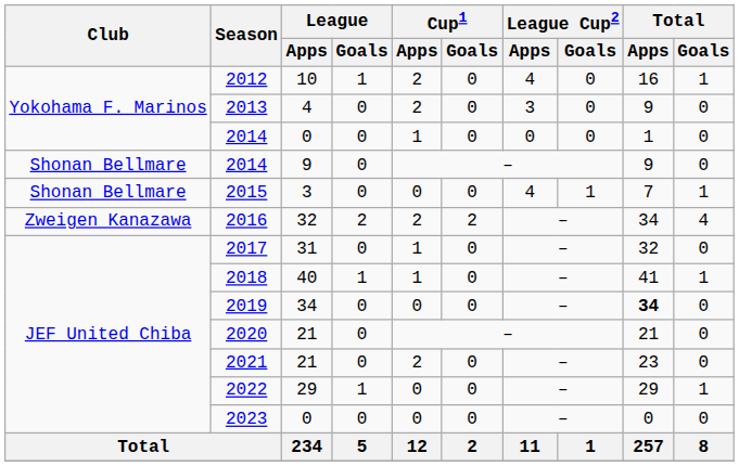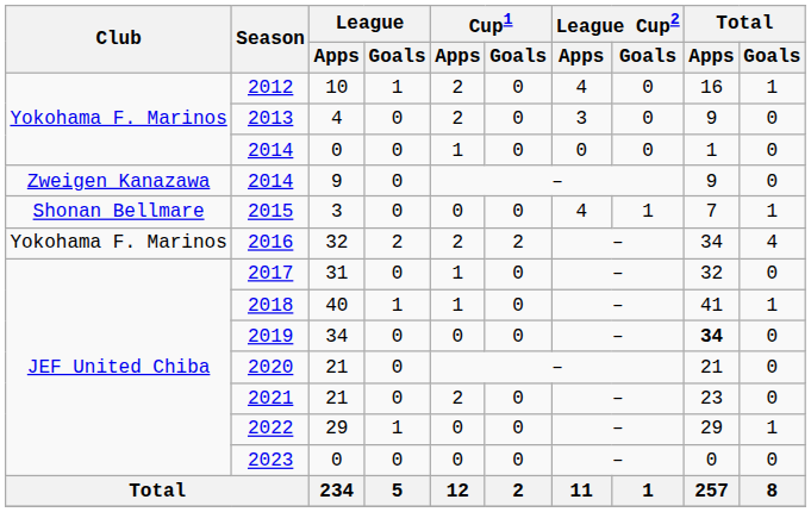 <table class="wikitable" style="text-align:center;">
 <tr>
 <th rowspan="2">Club</th>
 <th rowspan="2">Season</th>
 <th colspan="2">League</th>
 <th colspan="2">Cup<sup><a href='#'>1</a></sup></th>
 <th colspan="2">League Cup<sup><a href='#'>2</a></sup></th>
 <th colspan="2">Total</th>
 </tr>
 <tr>
 <th>Apps</th>
 <th>Goals</th>
 <th>Apps</th>
 <th>Goals</th>
 <th>Apps</th>
 <th>Goals</th>
 <th>Apps</th>
 <th>Goals</th>
 </tr>
 <tr>
 <td rowspan="3"><a href='#'>Yokohama F. Marinos</a></td>
 <td><a href='#'>2012</a></td>
 <td>10</td>
 <td>1</td>
 <td>2</td>
 <td>0</td>
 <td>4</td>
 <td>0</td>
 <td>16</td>
 <td>1</td>
 </tr>
 <tr>
 <td><a href='#'>2013</a></td>
 <td>4</td>
 <td>0</td>
 <td>2</td>
 <td>0</td>
 <td>3</td>
 <td>0</td>
 <td>9</td>
 <td>0</td>
 </tr>
 <tr>
 <td><a href='#'>2014</a></td>
 <td>0</td>
 <td>0</td>
 <td>1</td>
 <td>0</td>
 <td>0</td>
 <td>0</td>
 <td>1</td>
 <td>0</td>
 </tr>
 <tr>
-<td><a href='#'>Shonan Bellmare</a></td>
+<td><a href='#'>Zweigen Kanazawa</a></td>
 <td><a href='#'>2014</a></td>
 <td>9</td>
 <td>0</td>
 <td colspan="4">–</td>
 <td>9</td>
 <td>0</td>
 </tr>
 <tr>
 <td><a href='#'>Shonan Bellmare</a></td>
 <td><a href='#'>2015</a></td>
 <td>3</td>
 <td>0</td>
 <td>0</td>
 <td>0</td>
 <td>4</td>
 <td>1</td>
 <td>7</td>
 <td>1</td>
 </tr>
 <tr>
-<td><a href='#'>Zweigen Kanazawa</a></td>
+<td>Yokohama F. Marinos</td>
 <td><a href='#'>2016</a></td>
 <td>32</td>
 <td>2</td>
 <td>2</td>
 <td>2</td>
 <td colspan="2">–</td>
 <td>34</td>
 <td>4</td>
 </tr>
 <tr>
 <td rowspan=7><a href='#'>JEF United Chiba</a></td>
 <td><a href='#'>2017</a></td>
 <td>31</td>
 <td>0</td>
 <td>1</td>
 <td>0</td>
 <td colspan="2">–</td>
 <td>32</td>
 <td>0</td>
 </tr>
 <tr>
 <td><a href='#'>2018</a></td>
 <td>40</td>
 <td>1</td>
 <td>1</td>
 <td>0</td>
 <td colspan="2">–</td>
 <td>41</td>
 <td>1</td>
 </tr>
 <tr>
 <td><a href='#'>2019</a></td>
 <td>34</td>
 <td>0</td>
 <td>0</td>
 <td>0</td>
 <td colspan="2">–</td>
 <td><strong>34</strong></td>
 <td>0</td>
 </tr>
 <tr>
 <td><a href='#'>2020</a></td>
 <td>21</td>
 <td>0</td>
 <td colspan="4">–</td>
 <td>21</td>
 <td>0</td>
 </tr>
 <tr>
 <td><a href='#'>2021</a></td>
 <td>21</td>
 <td>0</td>
 <td>2</td>
 <td>0</td>
 <td colspan="2">–</td>
 <td>23</td>
 <td>0</td>
 </tr>
 <tr>
 <td><a href='#'>2022</a></td>
 <td>29</td>
 <td>1</td>
 <td>0</td>
 <td>0</td>
 <td colspan="2">–</td>
 <td>29</td>
 <td>1</td>
 </tr>
 <tr>
 <td><a href='#'>2023</a></td>
 <td>0</td>
 <td>0</td>
 <td>0</td>
 <td>0</td>
 <td colspan="2">–</td>
 <td>0</td>
 <td>0</td>
 </tr>
 <tr>
 <th colspan="2">Total</th>
 <th>234</th>
 <th>5</th>
 <th>12</th>
 <th>2</th>
 <th>11</th>
 <th>1</th>
 <th>257</th>
 <th>8</th>
 </tr>
 <tr>
 </tr>
 </table>
